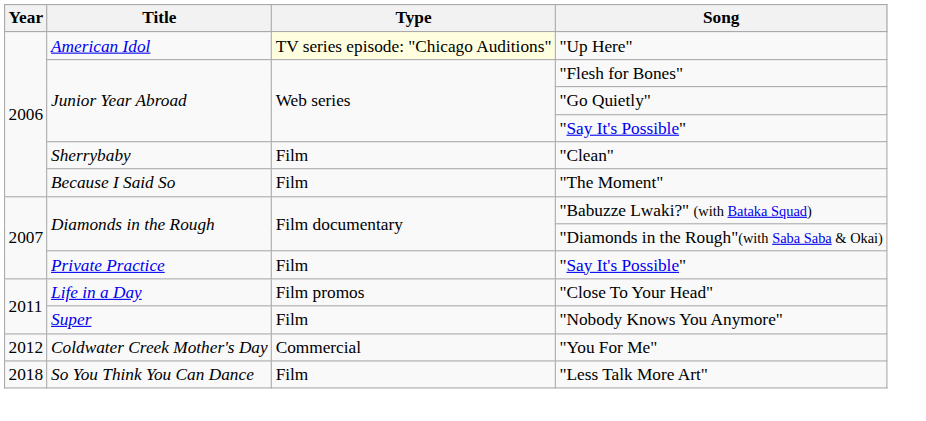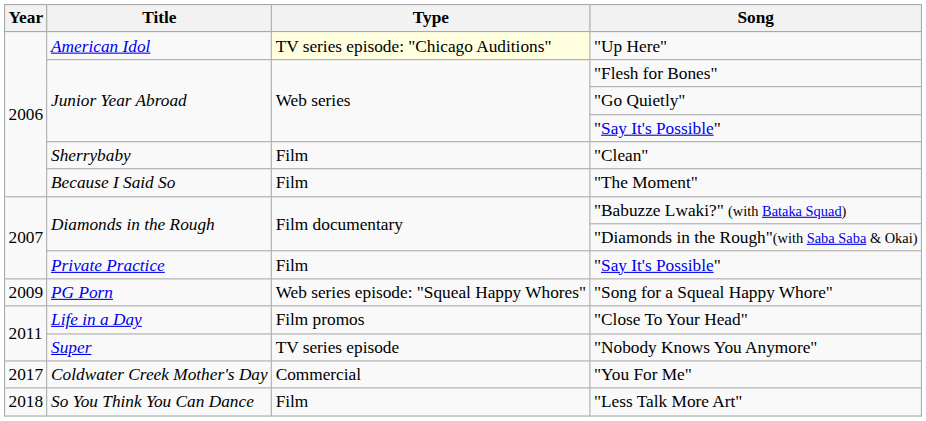 <table class="wikitable">
 <tr style="background:#b0c4de; text-align:center;">
 <th>Year</th>
 <th>Title</th>
 <th>Type</th>
 <th>Song</th>
 </tr>
 <tr>
 <td rowspan="6">2006</td>
 <td><em><a href='#'>American Idol</a></em></td>
 <td style="background: lightyellow;">TV series episode: "Chicago Auditions"</td>
 <td>"Up Here"</td>
 </tr>
 <tr>
 <td rowspan="3"><em>Junior Year Abroad</em></td>
 <td rowspan="3">Web series</td>
 <td>"Flesh for Bones"</td>
 </tr>
 <tr>
 <td>"Go Quietly"</td>
 </tr>
 <tr>
 <td>"<a href='#'>Say It's Possible</a>"</td>
 </tr>
 <tr>
 <td><em>Sherrybaby</em></td>
 <td>Film</td>
 <td>"Clean"</td>
 </tr>
 <tr>
 <td><em>Because I Said So</em></td>
 <td>Film</td>
 <td>"The Moment"</td>
 </tr>
 <tr>
 <td rowspan="3">2007</td>
 <td rowspan="2"><em>Diamonds in the Rough</em></td>
 <td rowspan="2">Film documentary</td>
 <td>"Babuzze Lwaki?" <small>(with <a href='#'>Bataka Squad</a>)</small></td>
 </tr>
 <tr>
 <td>"Diamonds in the Rough"<small>(with <a href='#'>Saba Saba</a> & Okai)</small></td>
 </tr>
 <tr>
 <td><em><a href='#'>Private Practice</a></em></td>
 <td>Film</td>
 <td>"<a href='#'>Say It's Possible</a>"</td>
 </tr>
 <tr>
+<td>2009</td>
+<td><em><a href='#'>PG Porn</a></em></td>
+<td>Web series episode: "Squeal Happy Whores"</td>
+<td>"Song for a Squeal Happy Whore"</td>
+</tr>
+<tr>
 <td rowspan="2">2011</td>
 <td><em><a href='#'>Life in a Day</a></em></td>
 <td>Film promos</td>
 <td>"Close To Your Head"</td>
 </tr>
 <tr>
 <td><em><a href='#'>Super</a></em></td>
-<td>Film</td>
+<td>TV series episode</td>
 <td>"Nobody Knows You Anymore"</td>
 </tr>
 <tr>
-<td>2012</td>
+<td>2017</td>
 <td><em>Coldwater Creek Mother's Day</em></td>
 <td>Commercial</td>
 <td>"You For Me"</td>
 </tr>
 <tr>
 <td>2018</td>
 <td><em>So You Think You Can Dance</em></td>
 <td>Film</td>
 <td>"Less Talk More Art"</td>
 </tr>
 </table>
